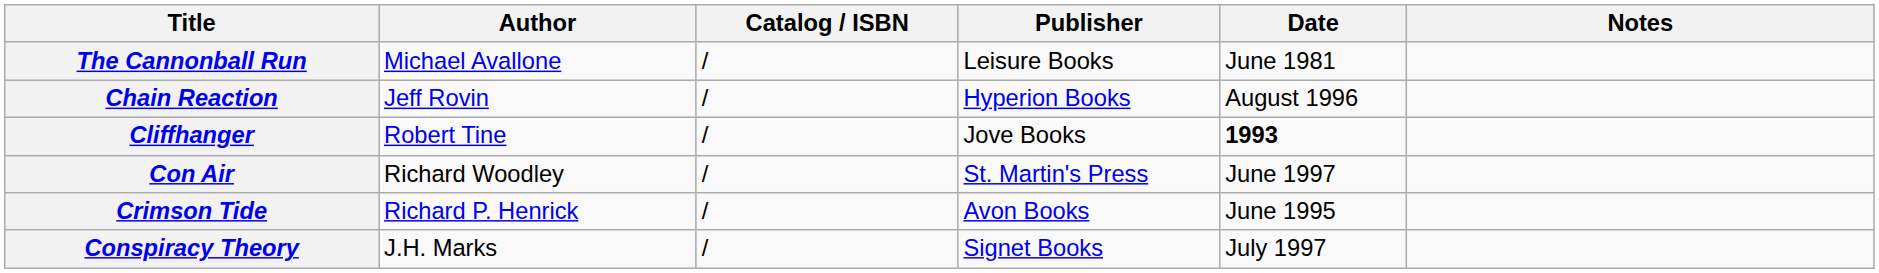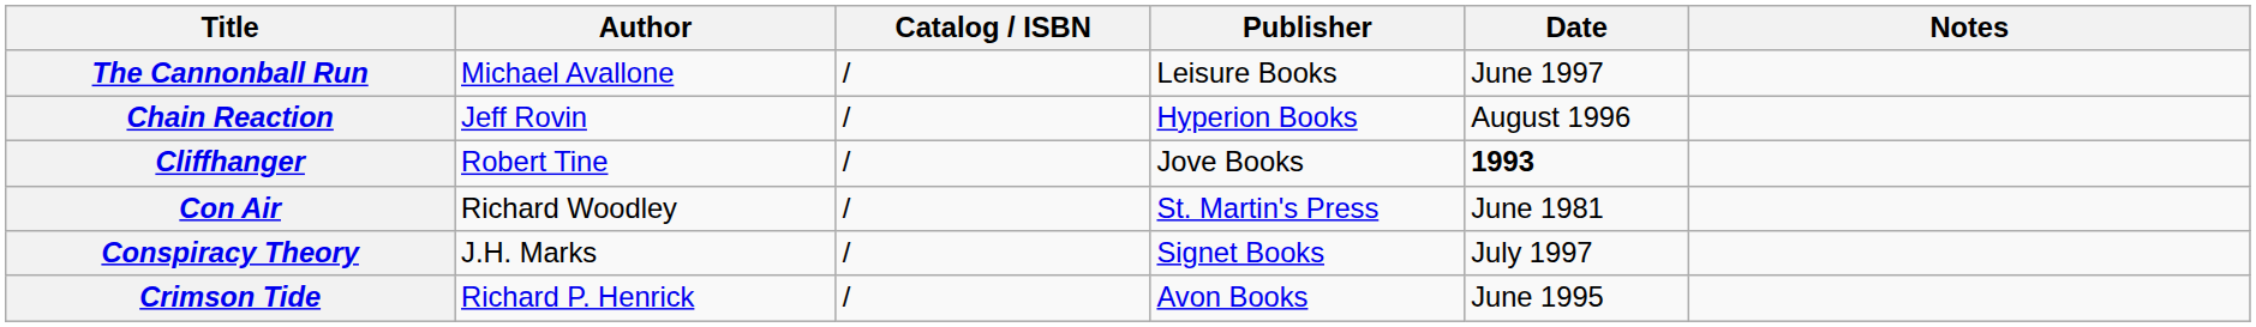 <table class="wikitable sortable" style="width:100%;">
 <tr>
 <th width=20%>Title</th>
 <th width=17%>Author</th>
 <th width=14%>Catalog / ISBN</th>
 <th width=14%>Publisher</th>
 <th width=10%>Date</th>
 <th width=25%>Notes</th>
 </tr>
 <tr>
 <th><em><a href='#'>The Cannonball Run</a></em></th>
 <td><a href='#'>Michael Avallone</a></td>
 <td> / </td>
 <td>Leisure Books</td>
-<td>June 1981</td>
+<td>June 1997</td>
 <td></td>
 </tr>
 <tr>
 <th><em><a href='#'>Chain Reaction</a></em></th>
 <td><a href='#'>Jeff Rovin</a></td>
 <td> / </td>
 <td><a href='#'>Hyperion Books</a></td>
 <td>August 1996</td>
 <td></td>
 </tr>
 <tr>
 <th><em><a href='#'>Cliffhanger</a></em></th>
 <td><a href='#'>Robert Tine</a></td>
 <td> / </td>
 <td>Jove Books</td>
 <td><strong>1993</strong></td>
 <td></td>
 </tr>
 <tr>
 <th><em><a href='#'>Con Air</a></em></th>
 <td>Richard Woodley</td>
 <td> / </td>
 <td><a href='#'>St. Martin's Press</a></td>
-<td>June 1997</td>
+<td>June 1981</td>
+<td></td>
+</tr>
+<tr>
+<th><em><a href='#'>Conspiracy Theory</a></em></th>
+<td>J.H. Marks</td>
+<td> / </td>
+<td><a href='#'>Signet Books</a></td>
+<td>July 1997</td>
 <td></td>
 </tr>
 <tr>
 <th><em><a href='#'>Crimson Tide</a></em></th>
 <td><a href='#'>Richard P. Henrick</a></td>
 <td> / </td>
 <td><a href='#'>Avon Books</a></td>
 <td>June 1995</td>
 <td></td>
 </tr>
-<tr>
-<th><em><a href='#'>Conspiracy Theory</a></em></th>
-<td>J.H. Marks</td>
-<td> / </td>
-<td><a href='#'>Signet Books</a></td>
-<td>July 1997</td>
-<td></td>
-</tr>
 </table>
